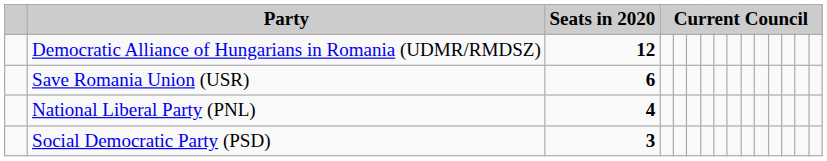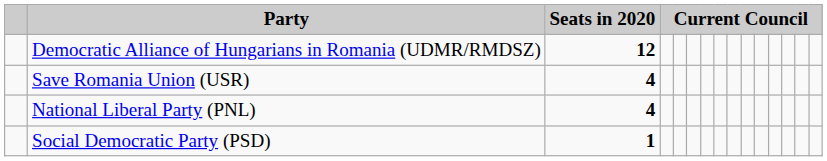 <table class="wikitable">
 <tr>
 <th style="background:#ccc">   </th>
 <th style="background:#ccc">Party</th>
 <th style="background:#ccc">Seats in 2020</th>
 <th style="background:#ccc" colspan="12">Current Council</th>
 </tr>
 <tr>
 <td> </td>
 <td><a href='#'>Democratic Alliance of Hungarians in Romania</a> (UDMR/RMDSZ)</td>
 <td style="text-align: right"><strong>12</strong></td>
 <td> </td>
 <td> </td>
 <td> </td>
 <td> </td>
 <td> </td>
 <td> </td>
 <td> </td>
 <td> </td>
 <td> </td>
 <td> </td>
 <td> </td>
 <td> </td>
 </tr>
 <tr>
 <td> </td>
 <td><a href='#'>Save Romania Union</a> (USR)</td>
-<td style="text-align: right"><strong>6</strong></td>
+<td style="text-align: right"><strong>4</strong></td>
 <td> </td>
 <td> </td>
 <td> </td>
 <td> </td>
 <td> </td>
 <td> </td>
 <td> </td>
 <td> </td>
 <td> </td>
 <td> </td>
 <td> </td>
 <td> </td>
 </tr>
 <tr>
 <td> </td>
 <td><a href='#'>National Liberal Party</a> (PNL)</td>
 <td style="text-align: right"><strong>4</strong></td>
 <td> </td>
 <td> </td>
 <td> </td>
 <td> </td>
 <td> </td>
 <td> </td>
 <td> </td>
 <td> </td>
 <td> </td>
 <td> </td>
 <td> </td>
 <td> </td>
 </tr>
 <tr>
 <td> </td>
 <td><a href='#'>Social Democratic Party</a> (PSD)</td>
-<td style="text-align: right"><strong>3</strong></td>
+<td style="text-align: right"><strong>1</strong></td>
 <td> </td>
 <td> </td>
 <td> </td>
 <td> </td>
 <td> </td>
 <td> </td>
 <td> </td>
 <td> </td>
 <td> </td>
 <td> </td>
 <td> </td>
 <td> </td>
 </tr>
 </table>
